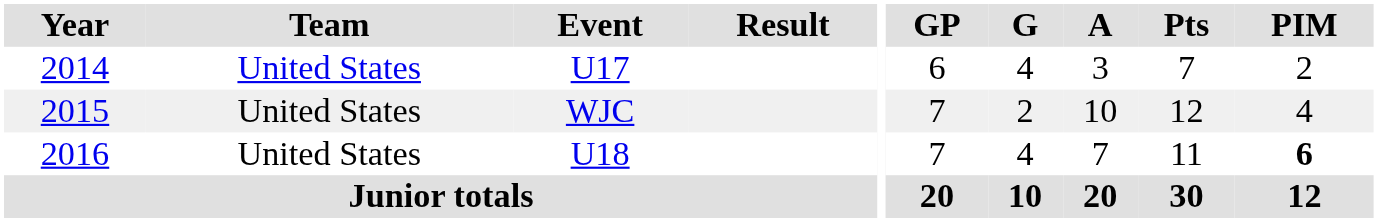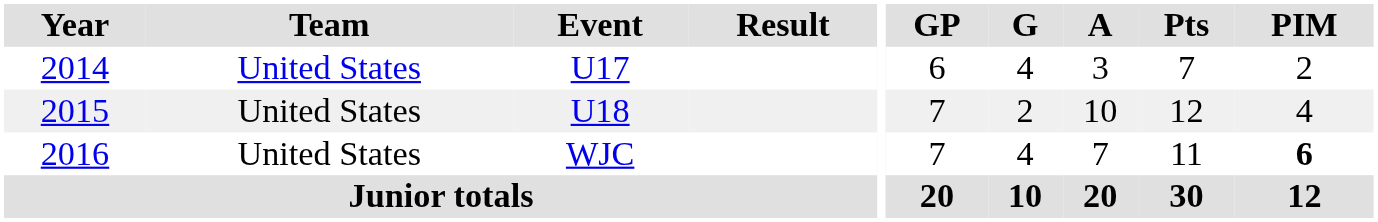 <table border="0" cellpadding="1" cellspacing="0" ID="Table3" style="text-align:center; width:40em">
 <tr ALIGN="center" bgcolor="#e0e0e0">
 <th>Year</th>
 <th>Team</th>
 <th>Event</th>
 <th>Result</th>
 <th rowspan="99" bgcolor="#ffffff"></th>
 <th>GP</th>
 <th>G</th>
 <th>A</th>
 <th>Pts</th>
 <th>PIM</th>
 </tr>
 <tr>
 <td><a href='#'>2014</a></td>
 <td><a href='#'>United States</a></td>
 <td><a href='#'>U17</a></td>
 <td></td>
 <td>6</td>
 <td>4</td>
 <td>3</td>
 <td>7</td>
 <td>2</td>
 </tr>
 <tr bgcolor="#f0f0f0">
 <td><a href='#'>2015</a></td>
 <td>United States</td>
-<td><a href='#'>WJC</a></td>
+<td><a href='#'>U18</a></td>
 <td></td>
 <td>7</td>
 <td>2</td>
 <td>10</td>
 <td>12</td>
 <td>4</td>
 </tr>
 <tr>
 <td><a href='#'>2016</a></td>
 <td>United States</td>
-<td><a href='#'>U18</a></td>
+<td><a href='#'>WJC</a></td>
 <td></td>
 <td>7</td>
 <td>4</td>
 <td>7</td>
 <td>11</td>
 <td><strong>6</strong></td>
 </tr>
 <tr>
 </tr>
 <tr bgcolor="#e0e0e0">
 <th colspan=4>Junior totals</th>
 <th>20</th>
 <th>10</th>
 <th>20</th>
 <th>30</th>
 <th>12</th>
 </tr>
 </table>
